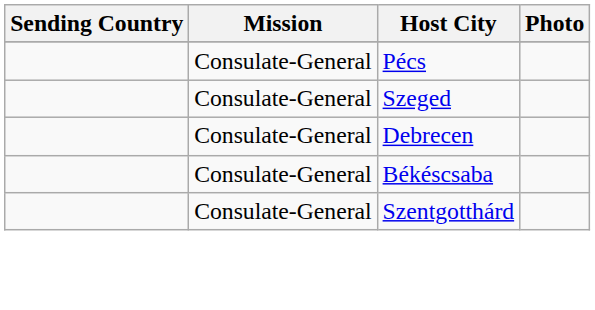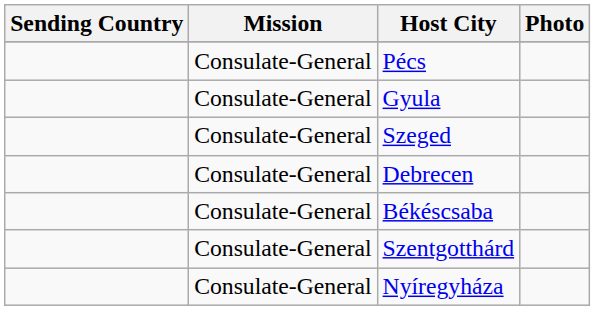 <table class="wikitable sortable">
 <tr valign="middle">
 <th>Sending Country</th>
 <th>Mission</th>
 <th>Host City</th>
 <th>Photo</th>
 </tr>
 <tr style="font-weight:bold; background-color: #DDDDDD">
 </tr>
 <tr>
 <td></td>
 <td>Consulate-General</td>
 <td><a href='#'>Pécs</a></td>
+<td></td>
+</tr>
+<tr>
+<td></td>
+<td>Consulate-General</td>
+<td><a href='#'>Gyula</a></td>
 <td></td>
 </tr>
 <tr>
 <td></td>
 <td>Consulate-General</td>
 <td><a href='#'>Szeged</a></td>
 <td></td>
 </tr>
 <tr>
 <td></td>
 <td>Consulate-General</td>
 <td><a href='#'>Debrecen</a></td>
 <td></td>
 </tr>
 <tr>
 <td></td>
 <td>Consulate-General</td>
 <td><a href='#'>Békéscsaba</a></td>
 <td></td>
 </tr>
 <tr>
 <td></td>
 <td>Consulate-General</td>
 <td><a href='#'>Szentgotthárd</a></td>
 <td></td>
 </tr>
+<tr>
+<td></td>
+<td>Consulate-General</td>
+<td><a href='#'>Nyíregyháza</a></td>
+<td></td>
+</tr>
 </table>
